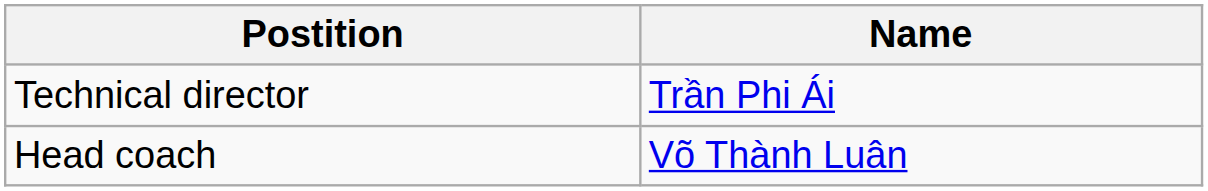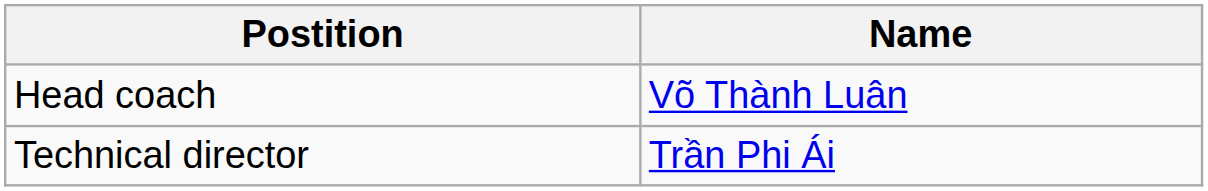 <table class="wikitable" width="40%">
 <tr>
 <th>Postition</th>
 <th>Name</th>
 </tr>
 <tr>
+<td>Head coach</td>
+<td> <a href='#'>Võ Thành Luân</a></td>
+</tr>
+<tr>
 <td>Technical director</td>
 <td> <a href='#'>Trần Phi Ái</a></td>
 </tr>
-<tr>
-<td>Head coach</td>
-<td> <a href='#'>Võ Thành Luân</a></td>
-</tr>
 </table>
